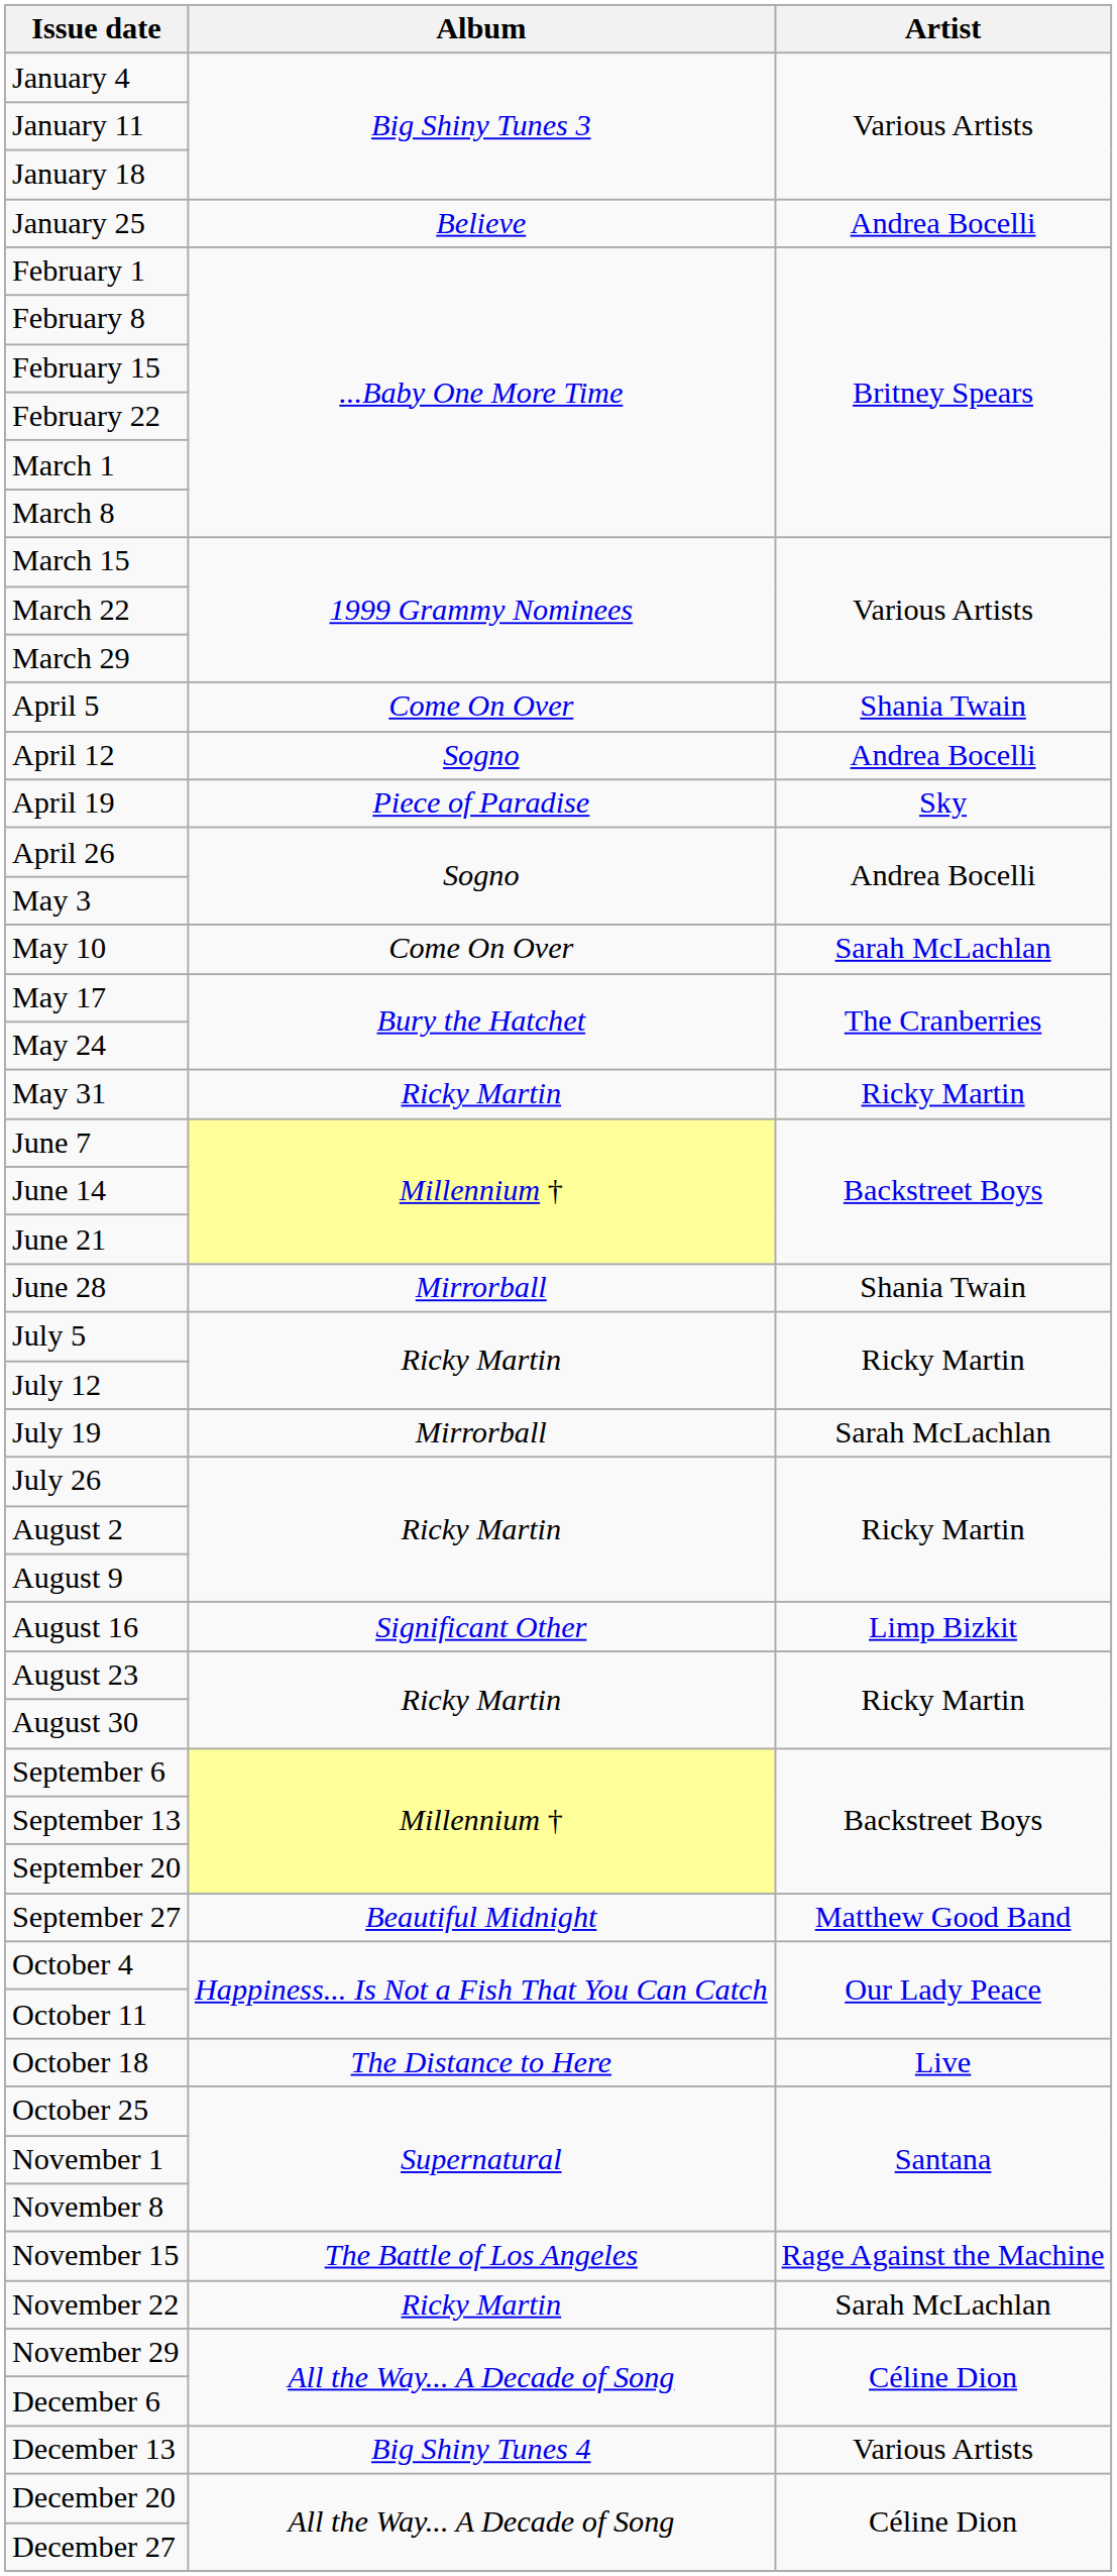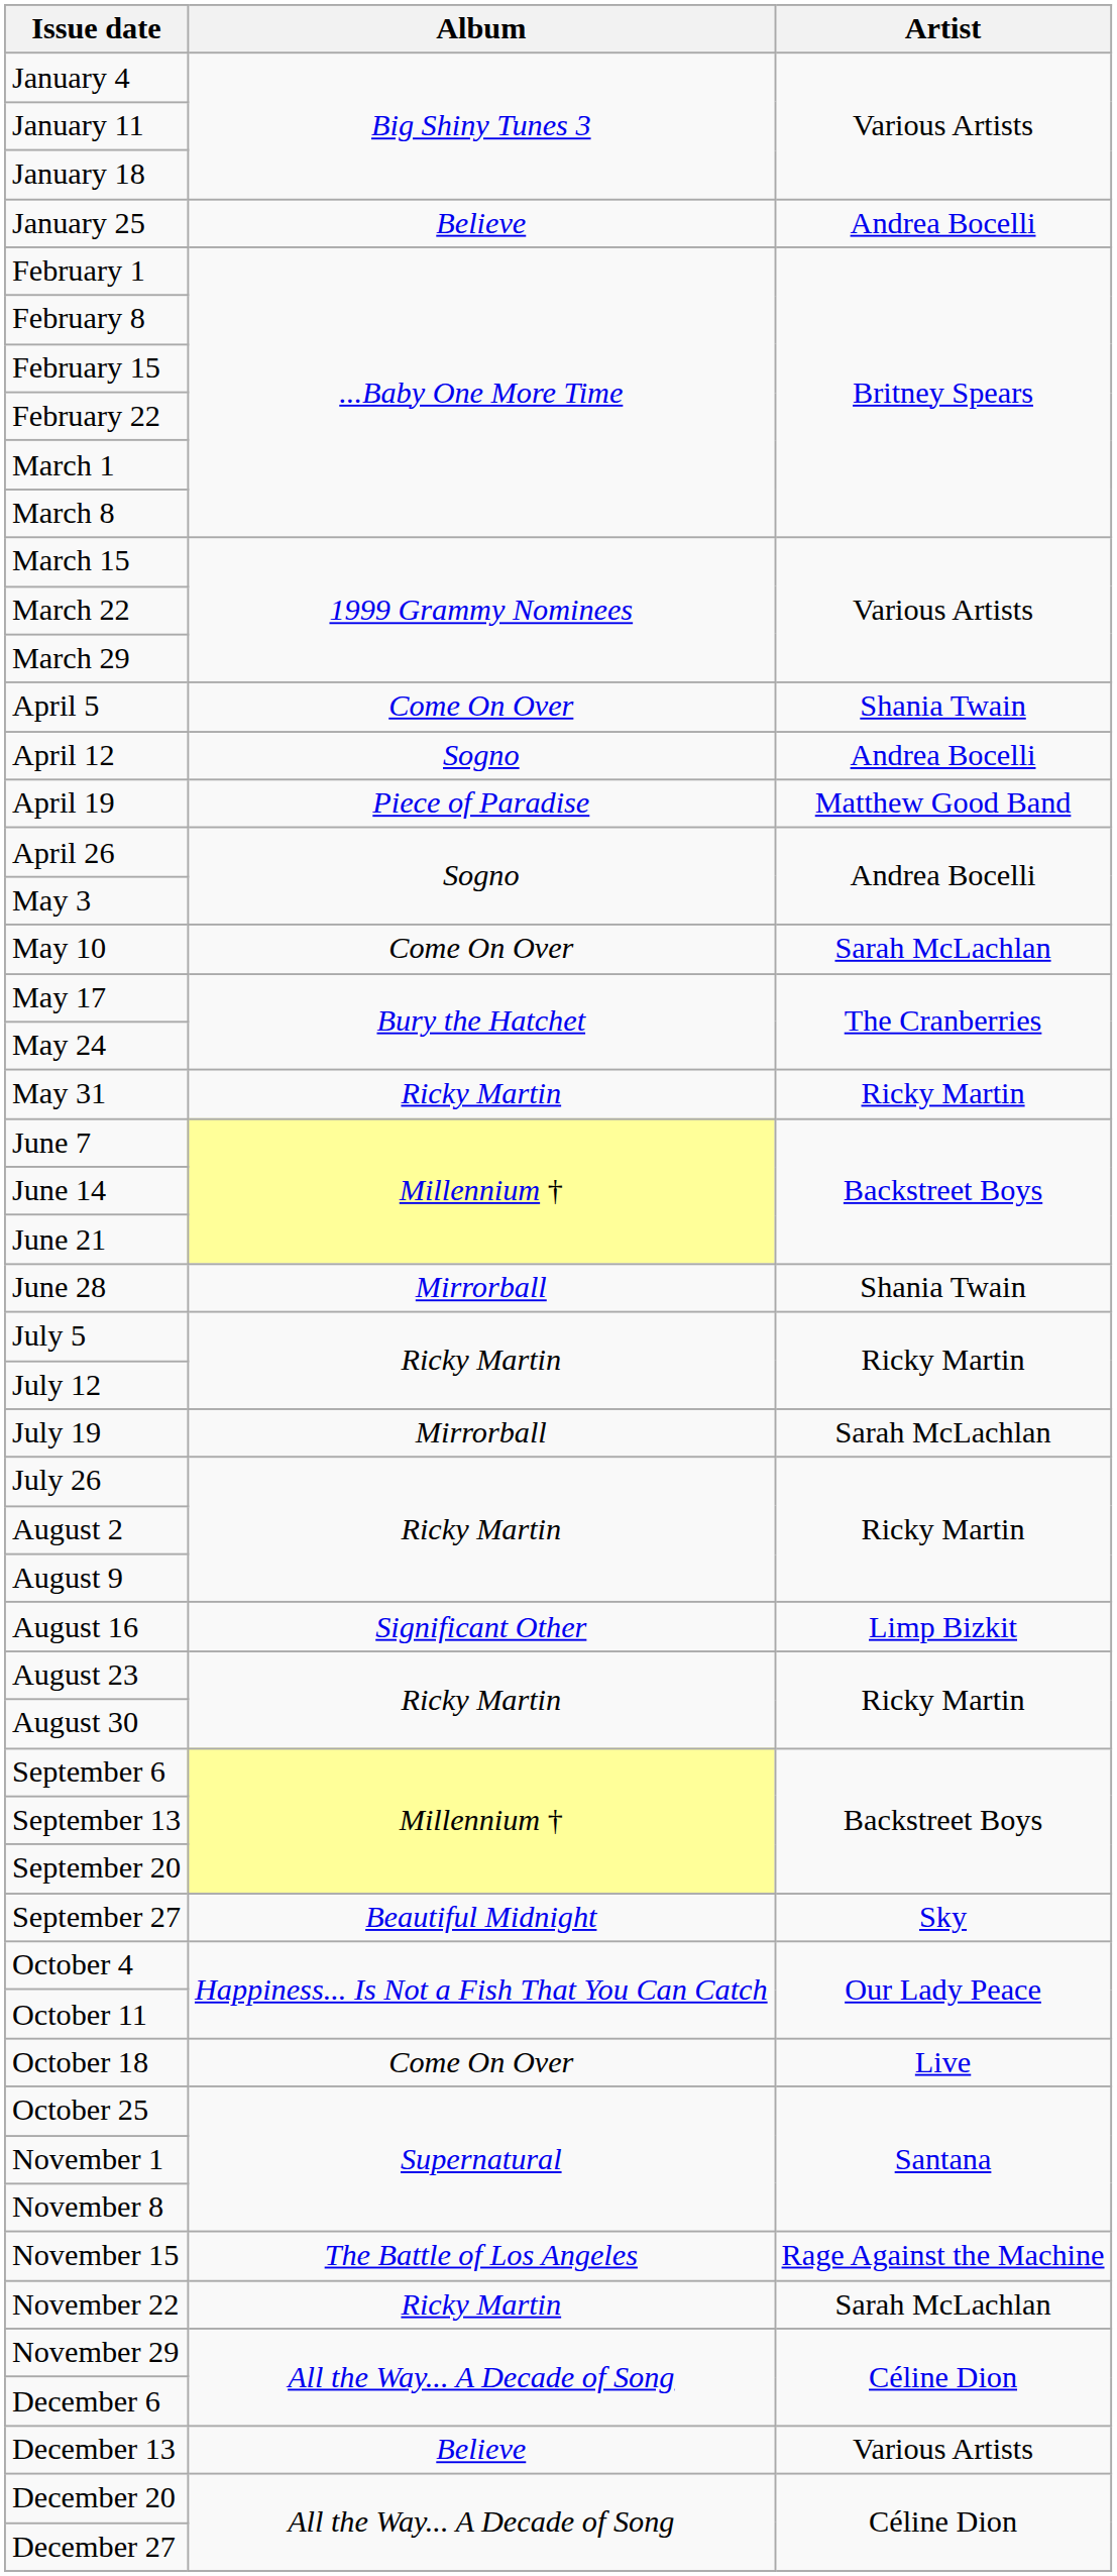 <table class="wikitable sortable">
 <tr>
 <th><strong>Issue date</strong></th>
 <th><strong>Album</strong></th>
 <th><strong>Artist</strong></th>
 </tr>
 <tr>
 <td>January 4</td>
 <td rowspan="3" align="center"><em><a href='#'>Big Shiny Tunes 3</a></em></td>
 <td rowspan="3" align="center">Various Artists</td>
 </tr>
 <tr>
 <td>January 11</td>
 </tr>
 <tr>
 <td>January 18</td>
 </tr>
 <tr>
 <td>January 25</td>
 <td align="center"><a href='#'><em>Believe</em></a></td>
 <td align="center"><a href='#'>Andrea Bocelli</a></td>
 </tr>
 <tr>
 <td>February 1</td>
 <td rowspan="6" align="center"><em><a href='#'>...Baby One More Time</a></em></td>
 <td rowspan="6" align="center"><a href='#'>Britney Spears</a></td>
 </tr>
 <tr>
 <td>February 8</td>
 </tr>
 <tr>
 <td>February 15</td>
 </tr>
 <tr>
 <td>February 22</td>
 </tr>
 <tr>
 <td>March 1</td>
 </tr>
 <tr>
 <td>March 8</td>
 </tr>
 <tr>
 <td>March 15</td>
 <td rowspan="3" align="center"><em><a href='#'>1999 Grammy Nominees</a></em></td>
 <td rowspan="3" align="center">Various Artists</td>
 </tr>
 <tr>
 <td>March 22</td>
 </tr>
 <tr>
 <td>March 29</td>
 </tr>
 <tr>
 <td>April 5</td>
 <td align="center"><em><a href='#'>Come On Over</a></em></td>
 <td align="center"><a href='#'>Shania Twain</a></td>
 </tr>
 <tr>
 <td>April 12</td>
 <td align="center"><em><a href='#'>Sogno</a></em></td>
 <td align="center"><a href='#'>Andrea Bocelli</a></td>
 </tr>
 <tr>
 <td>April 19</td>
 <td align="center"><a href='#'><em>Piece of Paradise</em></a></td>
-<td align="center"><a href='#'>Sky</a></td>
+<td align="center"><a href='#'>Matthew Good Band</a></td>
 </tr>
 <tr>
 <td>April 26</td>
 <td rowspan="2" align="center"><em>Sogno</em></td>
 <td rowspan="2" align="center">Andrea Bocelli</td>
 </tr>
 <tr>
 <td>May 3</td>
 </tr>
 <tr>
 <td>May 10</td>
 <td align="center"><em>Come On Over</em></td>
 <td align="center"><a href='#'>Sarah McLachlan</a></td>
 </tr>
 <tr>
 <td>May 17</td>
 <td rowspan="2" align="center"><em><a href='#'>Bury the Hatchet</a></em></td>
 <td rowspan="2" align="center"><a href='#'>The Cranberries</a></td>
 </tr>
 <tr>
 <td>May 24</td>
 </tr>
 <tr>
 <td>May 31</td>
 <td align="center"><em><a href='#'>Ricky Martin</a></em></td>
 <td align="center"><a href='#'>Ricky Martin</a></td>
 </tr>
 <tr>
 <td June 7>June 7</td>
 <td rowspan="3" style="background-color:#FFFF99" align="center"><em><a href='#'>Millennium</a></em> †</td>
 <td rowspan="3" align="center"><a href='#'>Backstreet Boys</a></td>
 </tr>
 <tr>
 <td>June 14</td>
 </tr>
 <tr>
 <td>June 21</td>
 </tr>
 <tr>
 <td>June 28</td>
 <td align="center"><a href='#'><em>Mirrorball</em></a></td>
 <td align="center">Shania Twain</td>
 </tr>
 <tr>
 <td>July 5</td>
 <td rowspan="2" align="center"><em>Ricky Martin</em></td>
 <td rowspan="2" align="center">Ricky Martin</td>
 </tr>
 <tr>
 <td>July 12</td>
 </tr>
 <tr>
 <td>July 19</td>
 <td align="center"><em>Mirrorball</em></td>
 <td align="center">Sarah McLachlan</td>
 </tr>
 <tr>
 <td>July 26</td>
 <td rowspan="3" align="center"><em>Ricky Martin</em></td>
 <td rowspan="3" align="center">Ricky Martin</td>
 </tr>
 <tr>
 <td>August 2</td>
 </tr>
 <tr>
 <td>August 9</td>
 </tr>
 <tr>
 <td>August 16</td>
 <td align="center"><em><a href='#'>Significant Other</a></em></td>
 <td align="center"><a href='#'>Limp Bizkit</a></td>
 </tr>
 <tr>
 <td>August 23</td>
 <td rowspan="2" align="center"><em>Ricky Martin</em></td>
 <td rowspan="2" align="center">Ricky Martin</td>
 </tr>
 <tr>
 <td>August 30</td>
 </tr>
 <tr>
 <td>September 6</td>
 <td rowspan="3" style="background-color:#FFFF99" align="center"><em>Millennium</em> †</td>
 <td rowspan="3" align="center">Backstreet Boys</td>
 </tr>
 <tr>
 <td>September 13</td>
 </tr>
 <tr>
 <td>September 20</td>
 </tr>
 <tr>
 <td>September 27</td>
 <td align="center"><em><a href='#'>Beautiful Midnight</a></em></td>
-<td align="center"><a href='#'>Matthew Good Band</a></td>
+<td align="center"><a href='#'>Sky</a></td>
 </tr>
 <tr>
 <td>October 4</td>
 <td rowspan="2" align="center"><em><a href='#'>Happiness... Is Not a Fish That You Can Catch</a></em></td>
 <td rowspan="2" align="center"><a href='#'>Our Lady Peace</a></td>
 </tr>
 <tr>
 <td>October 11</td>
 </tr>
 <tr>
 <td>October 18</td>
-<td align="center"><em><a href='#'>The Distance to Here</a></em></td>
+<td align="center"><em>Come On Over</em></td>
 <td align="center"><a href='#'>Live</a></td>
 </tr>
 <tr>
 <td>October 25</td>
 <td rowspan="3" align="center"><em><a href='#'>Supernatural</a></em></td>
 <td rowspan="3" align="center"><a href='#'>Santana</a></td>
 </tr>
 <tr>
 <td>November 1</td>
 </tr>
 <tr>
 <td>November 8</td>
 </tr>
 <tr>
 <td>November 15</td>
 <td align="center"><em><a href='#'>The Battle of Los Angeles</a></em></td>
 <td align="center"><a href='#'>Rage Against the Machine</a></td>
 </tr>
 <tr>
 <td>November 22</td>
 <td align="center"><em><a href='#'>Ricky Martin</a></em></td>
 <td align="center">Sarah McLachlan</td>
 </tr>
 <tr>
 <td>November 29</td>
 <td rowspan="2" align="center"><em><a href='#'>All the Way... A Decade of Song</a></em></td>
 <td rowspan="2" align="center"><a href='#'>Céline Dion</a></td>
 </tr>
 <tr>
 <td>December 6</td>
 </tr>
 <tr>
 <td>December 13</td>
-<td align="center"><em><a href='#'>Big Shiny Tunes 4</a></em></td>
+<td align="center"><a href='#'><em>Believe</em></a></td>
 <td align="center">Various Artists</td>
 </tr>
 <tr>
 <td>December 20</td>
 <td rowspan="2" align="center"><em>All the Way... A Decade of Song</em></td>
 <td rowspan="2" align="center">Céline Dion</td>
 </tr>
 <tr>
 <td>December 27</td>
 </tr>
 </table>
